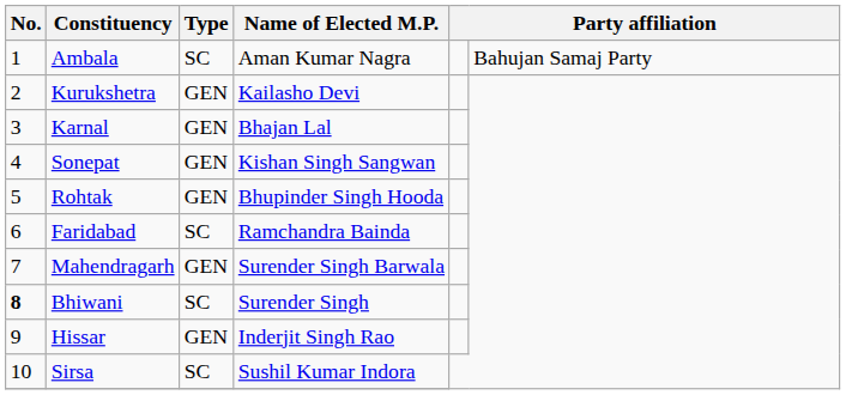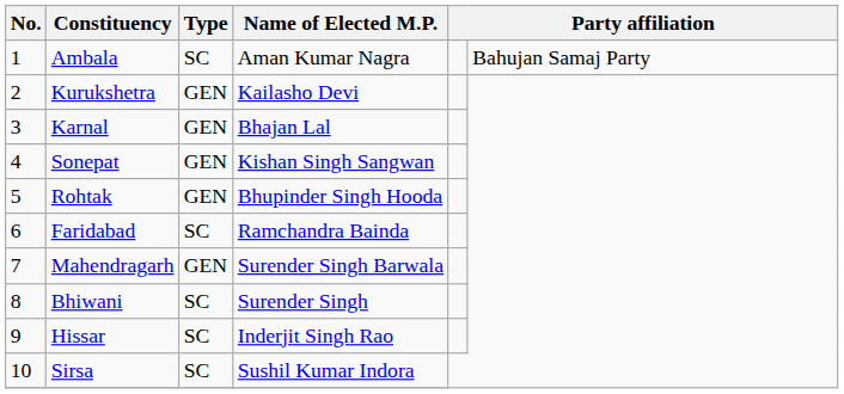 <table class="wikitable" style="font-size:95%;">
 <tr>
 <th>No.</th>
 <th>Constituency</th>
 <th>Type</th>
 <th>Name of Elected M.P.</th>
 <th colspan="2" style="width:18em">Party affiliation</th>
 </tr>
 <tr>
 <td>1</td>
 <td><a href='#'>Ambala</a></td>
 <td>SC</td>
 <td>Aman Kumar Nagra</td>
 <td Bahujan Samaj Party></td>
 <td>Bahujan Samaj Party</td>
 </tr>
 <tr>
 <td>2</td>
 <td><a href='#'>Kurukshetra</a></td>
 <td>GEN</td>
 <td><a href='#'>Kailasho Devi</a></td>
 <td></td>
 </tr>
 <tr>
 <td>3</td>
 <td><a href='#'>Karnal</a></td>
 <td>GEN</td>
 <td><a href='#'>Bhajan Lal</a></td>
 <td></td>
 </tr>
 <tr>
 <td>4</td>
 <td><a href='#'>Sonepat</a></td>
 <td>GEN</td>
 <td><a href='#'>Kishan Singh Sangwan</a></td>
 <td></td>
 </tr>
 <tr>
 <td>5</td>
 <td><a href='#'>Rohtak</a></td>
 <td>GEN</td>
 <td><a href='#'>Bhupinder Singh Hooda</a></td>
 <td></td>
 </tr>
 <tr>
 <td>6</td>
 <td><a href='#'>Faridabad</a></td>
 <td>SC</td>
 <td><a href='#'>Ramchandra Bainda</a></td>
 <td></td>
 </tr>
 <tr>
 <td>7</td>
 <td><a href='#'>Mahendragarh</a></td>
 <td>GEN</td>
 <td><a href='#'>Surender Singh Barwala</a></td>
 <td></td>
 </tr>
 <tr>
-<td><strong>8</strong></td>
+<td>8</td>
 <td><a href='#'>Bhiwani</a></td>
 <td>SC</td>
 <td><a href='#'>Surender Singh</a></td>
 <td></td>
 </tr>
 <tr>
 <td>9</td>
 <td><a href='#'>Hissar</a></td>
-<td>GEN</td>
+<td>SC</td>
 <td><a href='#'>Inderjit Singh Rao</a></td>
 <td></td>
 </tr>
 <tr>
 <td>10</td>
 <td><a href='#'>Sirsa</a></td>
 <td>SC</td>
 <td><a href='#'>Sushil Kumar Indora</a></td>
 </tr>
 <tr>
 </tr>
 </table>
